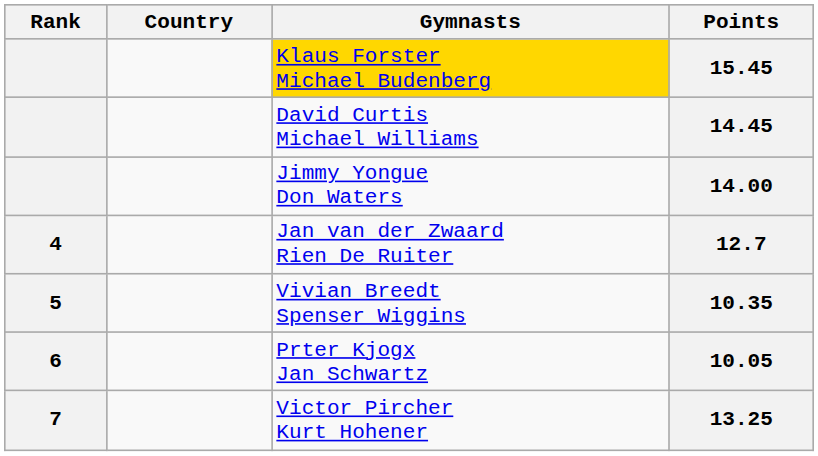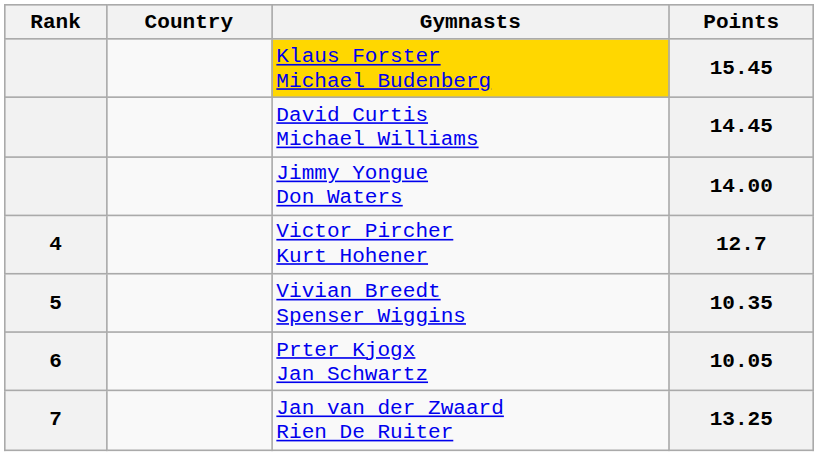 <table class="wikitable" width=500>
 <tr bgcolor="#efefef">
 <th>Rank</th>
 <th>Country</th>
 <th>Gymnasts</th>
 <th>Points</th>
 </tr>
 <tr>
 <th></th>
 <td></td>
 <td style="background: gold;"><a href='#'>Klaus Forster</a> <br> <a href='#'>Michael Budenberg</a></td>
 <th>15.45</th>
 </tr>
 <tr>
 <th></th>
 <td></td>
 <td><a href='#'>David Curtis</a> <br> <a href='#'>Michael Williams</a></td>
 <th>14.45</th>
 </tr>
 <tr>
 <th></th>
 <td></td>
 <td><a href='#'>Jimmy Yongue</a> <br> <a href='#'>Don Waters</a></td>
 <th>14.00</th>
 </tr>
 <tr>
 <th>4</th>
 <td></td>
-<td><a href='#'>Jan van der Zwaard</a> <br> <a href='#'>Rien De Ruiter</a></td>
+<td><a href='#'>Victor Pircher</a> <br> <a href='#'>Kurt Hohener</a></td>
 <th>12.7</th>
 </tr>
 <tr>
 <th>5</th>
 <td></td>
 <td><a href='#'>Vivian Breedt</a> <br> <a href='#'>Spenser Wiggins</a></td>
 <th>10.35</th>
 </tr>
 <tr>
 <th>6</th>
 <td></td>
 <td><a href='#'>Prter Kjogx</a> <br> <a href='#'>Jan Schwartz</a></td>
 <th>10.05</th>
 </tr>
 <tr>
 <th>7</th>
 <td></td>
-<td><a href='#'>Victor Pircher</a> <br> <a href='#'>Kurt Hohener</a></td>
+<td><a href='#'>Jan van der Zwaard</a> <br> <a href='#'>Rien De Ruiter</a></td>
 <th>13.25</th>
 </tr>
 </table>
